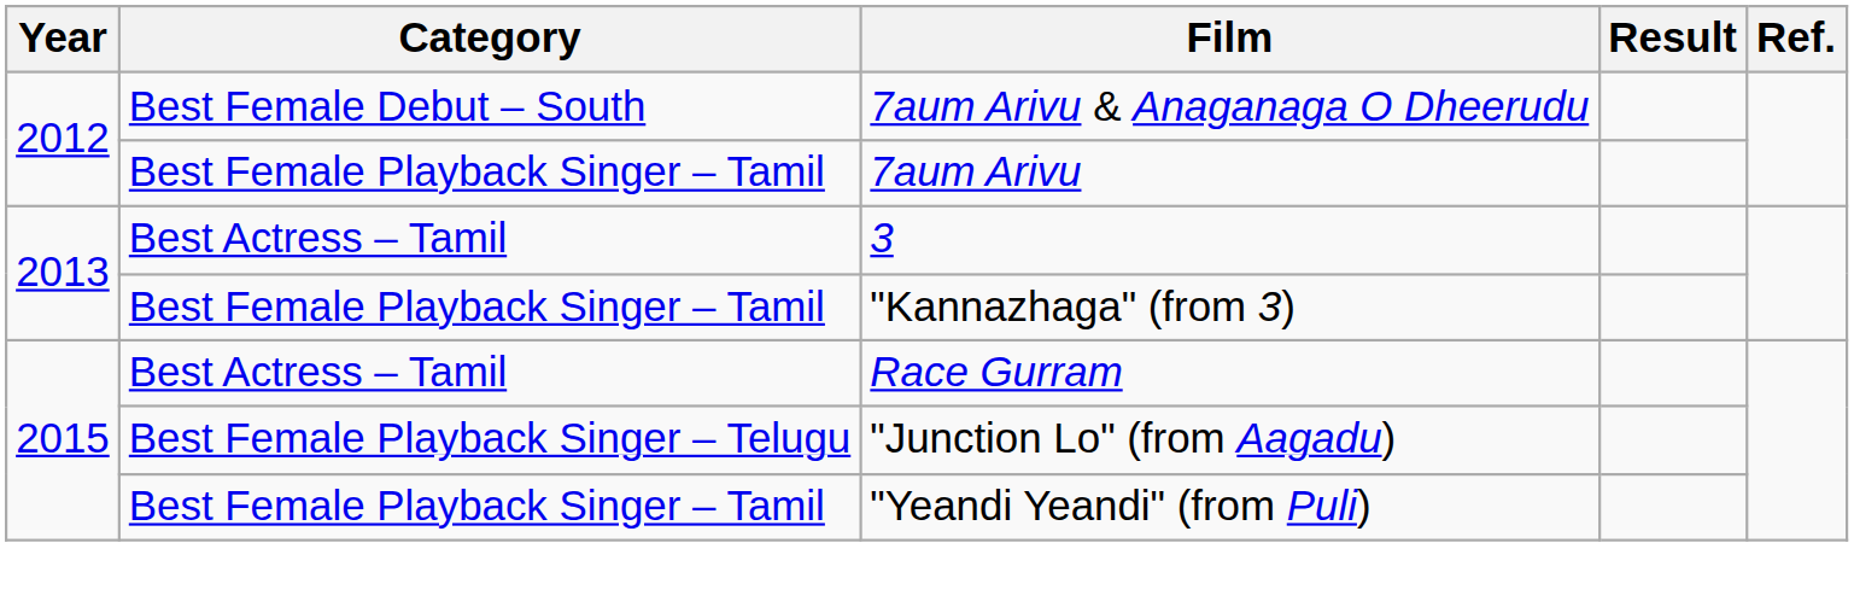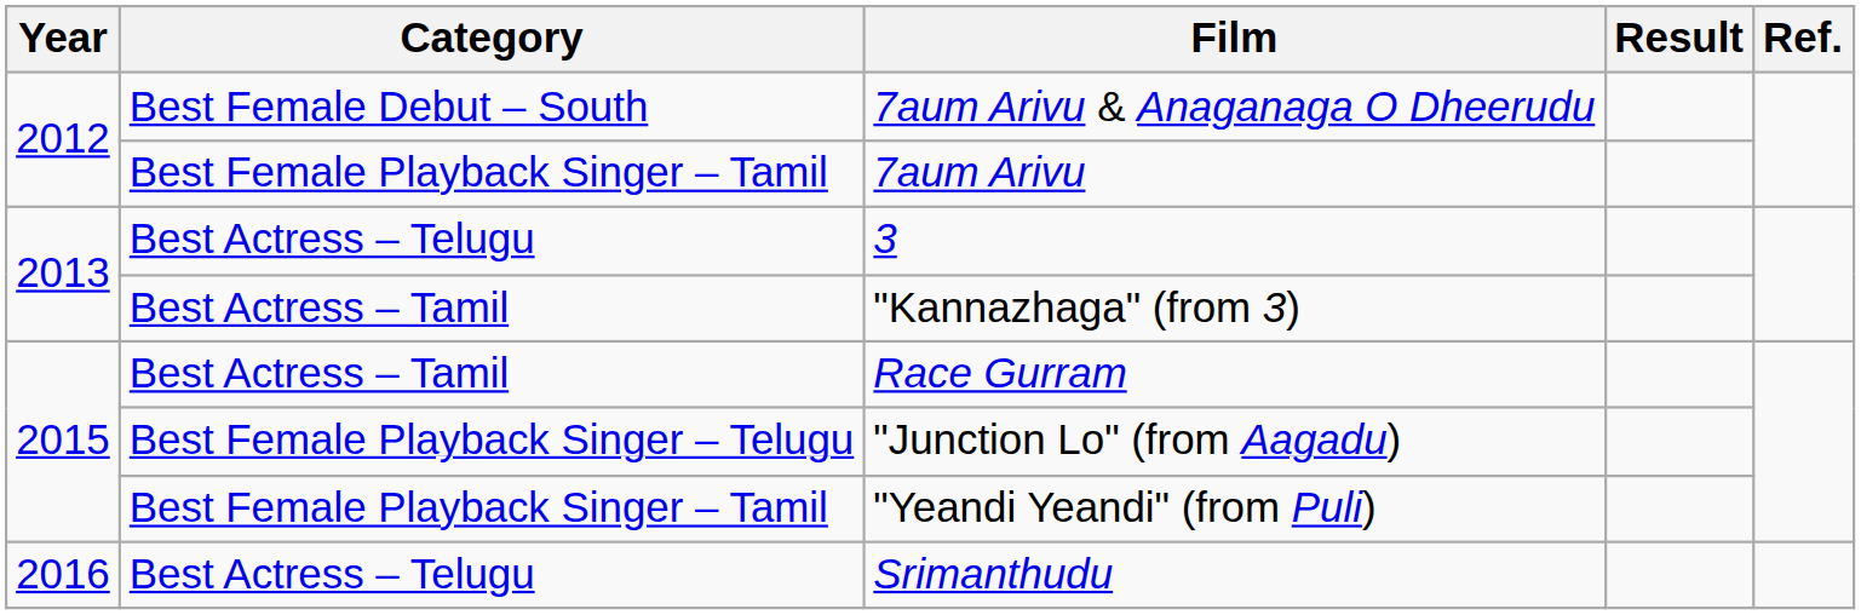 <table class="wikitable">
 <tr>
 <th>Year</th>
 <th>Category</th>
 <th>Film</th>
 <th>Result</th>
 <th>Ref.</th>
 </tr>
 <tr>
 <td rowspan="2"><a href='#'>2012</a></td>
 <td><a href='#'>Best Female Debut – South</a></td>
 <td><em><a href='#'>7aum Arivu</a></em> & <em><a href='#'>Anaganaga O Dheerudu</a></em></td>
 <td></td>
 <td rowspan="2"></td>
 </tr>
 <tr>
 <td><a href='#'>Best Female Playback Singer – Tamil</a></td>
 <td><em><a href='#'>7aum Arivu</a></em></td>
 <td></td>
 </tr>
 <tr>
 <td rowspan="2"><a href='#'>2013</a></td>
-<td><a href='#'>Best Actress – Tamil</a></td>
+<td><a href='#'>Best Actress – Telugu</a></td>
 <td><em><a href='#'>3</a></em></td>
 <td></td>
 <td rowspan="2"></td>
 </tr>
 <tr>
-<td><a href='#'>Best Female Playback Singer – Tamil</a></td>
+<td><a href='#'>Best Actress – Tamil</a></td>
 <td>"Kannazhaga" (from <em>3</em>)</td>
 <td></td>
 </tr>
 <tr>
 <td rowspan="3"><a href='#'>2015</a></td>
 <td><a href='#'>Best Actress – Tamil</a></td>
 <td><em><a href='#'>Race Gurram</a></em></td>
 <td></td>
 <td rowspan="3"></td>
 </tr>
 <tr>
 <td><a href='#'>Best Female Playback Singer – Telugu</a></td>
 <td>"Junction Lo" (from <em><a href='#'>Aagadu</a></em>)</td>
 <td></td>
 </tr>
 <tr>
 <td><a href='#'>Best Female Playback Singer – Tamil</a></td>
 <td>"Yeandi Yeandi" (from <em><a href='#'>Puli</a></em>)</td>
 <td></td>
 </tr>
+<tr>
+<td><a href='#'>2016</a></td>
+<td><a href='#'>Best Actress – Telugu</a></td>
+<td><em><a href='#'>Srimanthudu</a></em></td>
+<td></td>
+<td></td>
+</tr>
 </table>
